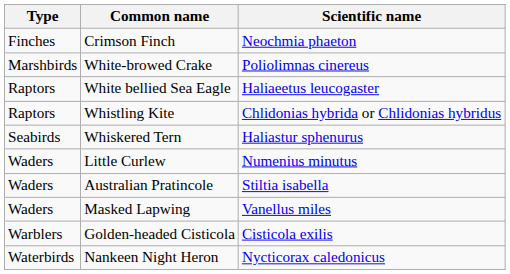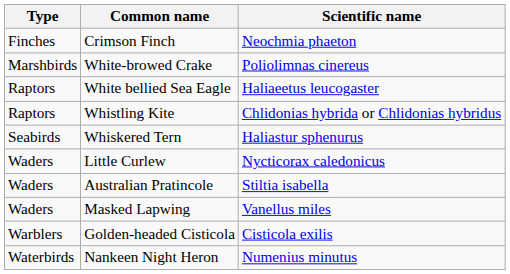 <table class="wikitable">
 <tr>
 <th>Type</th>
 <th>Common name</th>
 <th>Scientific name</th>
 </tr>
 <tr>
 <td>Finches</td>
 <td>Crimson Finch</td>
 <td><a href='#'>Neochmia phaeton</a></td>
 </tr>
 <tr>
 <td>Marshbirds</td>
 <td>White-browed Crake</td>
 <td><a href='#'>Poliolimnas cinereus</a></td>
 </tr>
 <tr>
 <td>Raptors</td>
 <td>White bellied Sea Eagle</td>
 <td><a href='#'>Haliaeetus leucogaster</a></td>
 </tr>
 <tr>
 <td>Raptors</td>
 <td>Whistling Kite</td>
 <td><a href='#'>Chlidonias hybrida</a> or <a href='#'>Chlidonias hybridus</a></td>
 </tr>
 <tr>
 <td>Seabirds</td>
 <td>Whiskered Tern</td>
 <td><a href='#'>Haliastur sphenurus</a></td>
 </tr>
 <tr>
 <td>Waders</td>
 <td>Little Curlew</td>
-<td><a href='#'>Numenius minutus</a></td>
+<td><a href='#'>Nycticorax caledonicus</a></td>
 </tr>
 <tr>
 <td>Waders</td>
 <td>Australian Pratincole</td>
 <td><a href='#'>Stiltia isabella</a></td>
 </tr>
 <tr>
 <td>Waders</td>
 <td>Masked Lapwing</td>
 <td><a href='#'>Vanellus miles</a></td>
 </tr>
 <tr>
 <td>Warblers</td>
 <td>Golden-headed Cisticola</td>
 <td><a href='#'>Cisticola exilis</a></td>
 </tr>
 <tr>
 <td>Waterbirds</td>
 <td>Nankeen Night Heron</td>
-<td><a href='#'>Nycticorax caledonicus</a></td>
+<td><a href='#'>Numenius minutus</a></td>
 </tr>
 </table>
